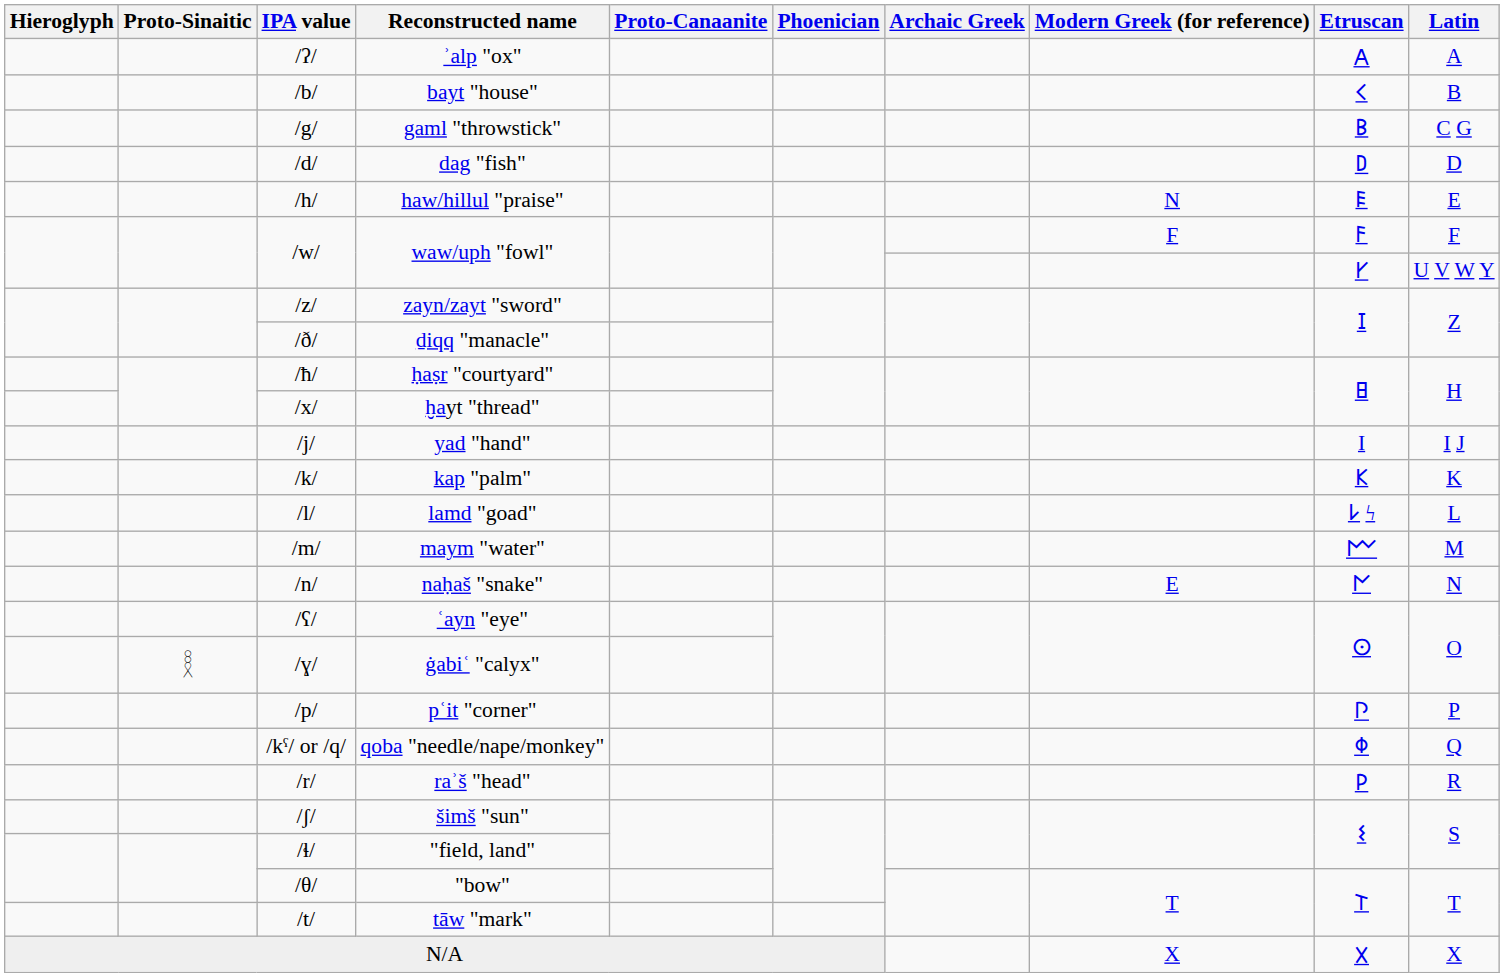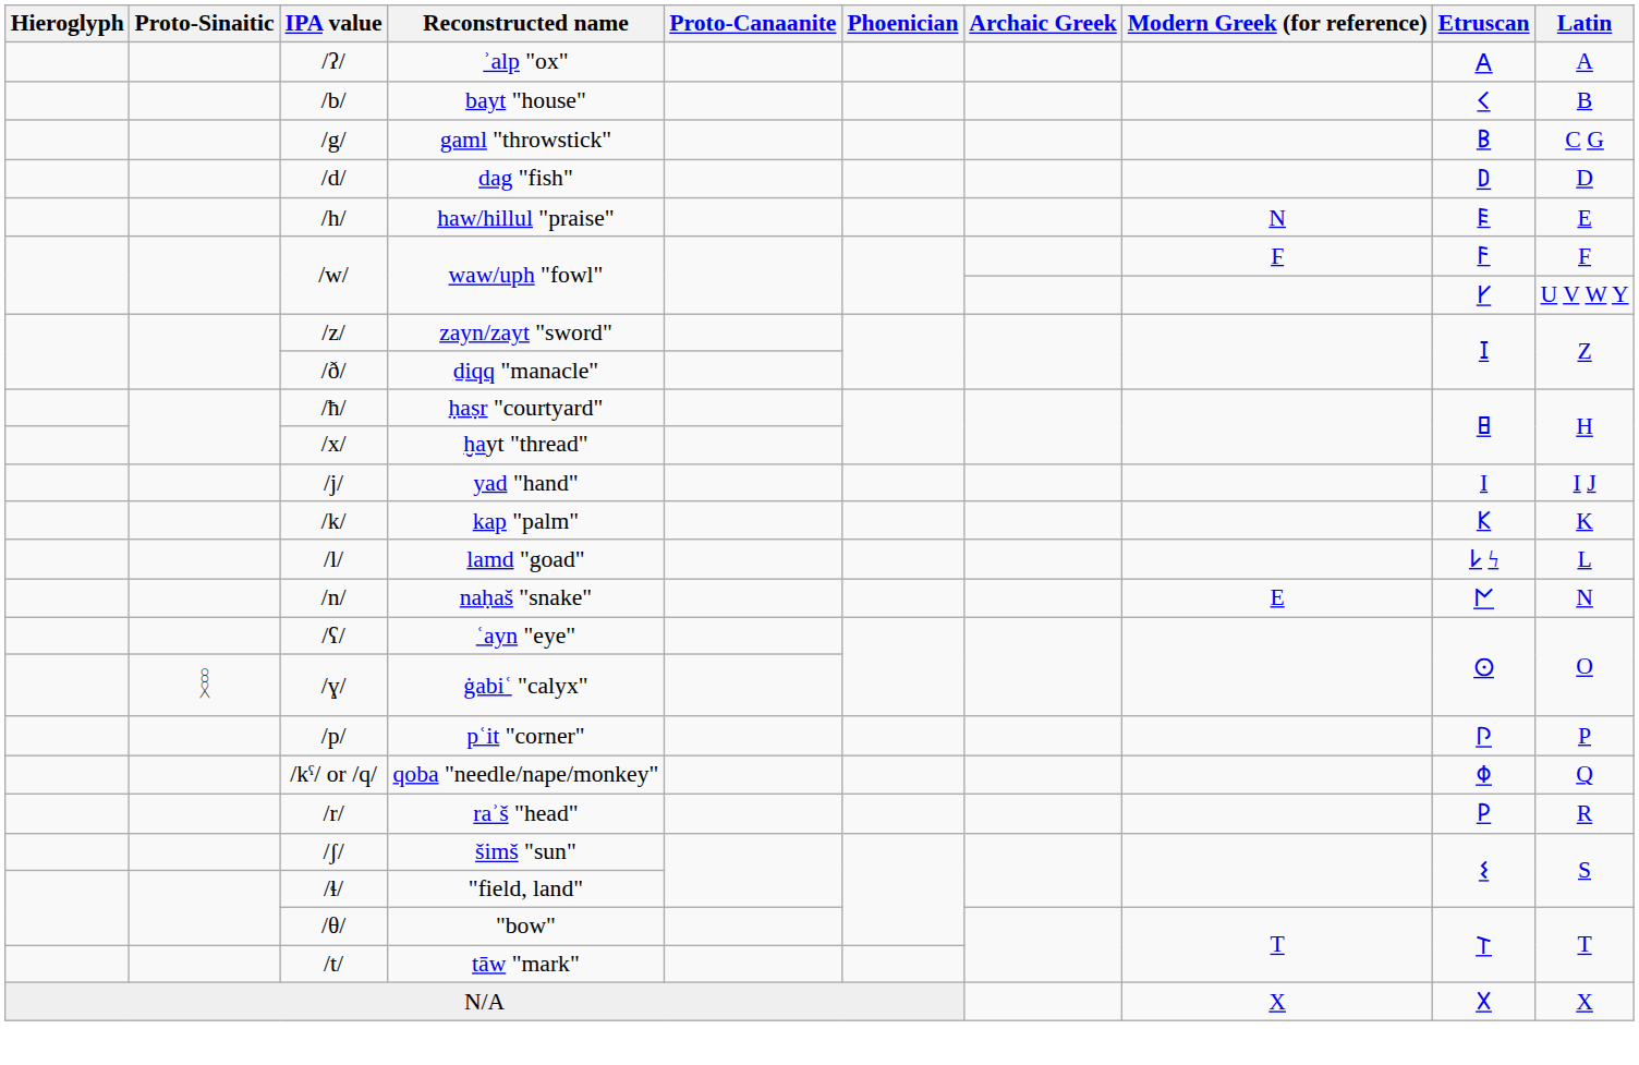 <table class=wikitable style="text-align: center;">
 <tr>
 <th>Hieroglyph</th>
 <th>Proto-Sinaitic</th>
 <th><a href='#'>IPA</a> value</th>
 <th>Reconstructed name</th>
 <th><a href='#'>Proto-Canaanite</a></th>
 <th><a href='#'>Phoenician</a></th>
 <th><a href='#'>Archaic Greek</a></th>
 <th><a href='#'>Modern Greek</a> (for reference)</th>
 <th><a href='#'>Etruscan</a></th>
 <th><a href='#'>Latin</a></th>
 </tr>
 <tr>
 <td align="center"></td>
 <td align="center"></td>
 <td>/ʔ/</td>
 <td><a href='#'>ʾalp</a> "ox"</td>
 <td align="center"></td>
 <td align="center"></td>
 <td></td>
 <td></td>
 <td><a href='#'>𐌀</a></td>
 <td><a href='#'>A</a></td>
 </tr>
 <tr>
 <td align="center"></td>
 <td align="center"></td>
 <td>/b/</td>
 <td><a href='#'>bayt</a> "house"</td>
 <td align="center"></td>
 <td align="center"></td>
 <td align="center"></td>
 <td align="center"></td>
 <td align="center"><a href='#'>𐌂</a></td>
 <td align="center"><a href='#'>B</a></td>
 </tr>
 <tr>
 <td align="center"></td>
 <td align="center"></td>
 <td>/g/</td>
 <td><a href='#'>gaml</a> "throwstick"</td>
 <td align="center"></td>
 <td align="center"></td>
 <td></td>
 <td align="center"></td>
 <td align="center"><a href='#'>𐌁</a></td>
 <td align="center"><a href='#'>C</a> <a href='#'>G</a></td>
 </tr>
 <tr>
 <td align="center"></td>
 <td align="center"></td>
 <td>/d/</td>
 <td><a href='#'>dag</a> "fish"</td>
 <td align="center"></td>
 <td align="center"></td>
 <td></td>
 <td align="center"></td>
 <td align="center"><a href='#'>𐌃</a></td>
 <td align="center"><a href='#'>D</a></td>
 </tr>
 <tr>
 <td align="center"></td>
 <td align="center"></td>
 <td>/h/</td>
 <td><a href='#'>haw/hillul</a> "praise"</td>
 <td align="center"></td>
 <td align="center"></td>
 <td></td>
 <td align="center"><a href='#'>Ν</a></td>
 <td align="center"><a href='#'>𐌄</a></td>
 <td align="center"><a href='#'>E</a></td>
 </tr>
 <tr>
 <td rowspan="2" align="center"></td>
 <td rowspan="2" align="center"></td>
 <td rowspan="2">/w/</td>
 <td rowspan="2"><a href='#'>waw/uph</a> "fowl"</td>
 <td rowspan="2" align="center"></td>
 <td rowspan="2" align="center"></td>
 <td></td>
 <td align="center"><a href='#'>Ϝ</a></td>
 <td align="center"><a href='#'>𐌅</a></td>
 <td align="center"><a href='#'>F</a></td>
 </tr>
 <tr>
 <td></td>
 <td></td>
 <td><a href='#'>𐌖</a></td>
 <td><a href='#'>U</a> <a href='#'>V</a> <a href='#'>W</a> <a href='#'>Y</a></td>
 </tr>
 <tr>
 <td rowspan="2" align="center"></td>
 <td rowspan="2" align="center"></td>
 <td>/z/</td>
 <td><a href='#'>zayn/zayt</a> "sword"</td>
 <td align="center"></td>
 <td rowspan="2" align="center"></td>
 <td rowspan="2"></td>
 <td rowspan="2" align="center"></td>
 <td rowspan="2" align="center"><a href='#'>𐌆</a></td>
 <td rowspan="2" align="center"><a href='#'>Z</a></td>
 </tr>
 <tr>
 <td>/ð/</td>
 <td><a href='#'>ḏiqq</a> "manacle"</td>
 <td></td>
 </tr>
 <tr>
 <td align="center">  </td>
 <td rowspan="2" align="center"></td>
 <td>/ħ/</td>
 <td><a href='#'>ḥaṣr</a> "courtyard"</td>
 <td align="center"></td>
 <td rowspan="2" align="center"></td>
 <td rowspan="2">  </td>
 <td rowspan="2" align="center"></td>
 <td rowspan="2" align="center"><a href='#'>𐌇</a></td>
 <td rowspan="2" align="center"><a href='#'>H</a></td>
 </tr>
 <tr>
 <td align="center"></td>
 <td>/x/</td>
 <td><a href='#'>ḫa</a>yt "thread"</td>
 <td align="center"></td>
 </tr>
 <tr>
 <td align="center"></td>
 <td align="center"> </td>
 <td>/j/</td>
 <td><a href='#'>yad</a> "hand"</td>
 <td align="center"></td>
 <td align="center"></td>
 <td></td>
 <td align="center"></td>
 <td align="center"><a href='#'>I</a></td>
 <td align="center"><a href='#'>I</a> <a href='#'>J</a></td>
 </tr>
 <tr>
 <td align="center"></td>
 <td align="center"></td>
 <td>/k/</td>
 <td><a href='#'>kap</a> "palm"</td>
 <td align="center"></td>
 <td align="center"></td>
 <td></td>
 <td align="center"></td>
 <td align="center"><a href='#'>𐌊</a></td>
 <td align="center"><a href='#'>K</a></td>
 </tr>
 <tr>
 <td align="center"></td>
 <td align="center"></td>
 <td>/l/</td>
 <td><a href='#'>lamd</a> "goad"</td>
 <td align="center"></td>
 <td align="center"></td>
 <td> </td>
 <td align="center"></td>
 <td align="center"><a href='#'>𐌋</a> <a href='#'>ϟ</a></td>
 <td align="center"><a href='#'>L</a></td>
 </tr>
 <tr>
 <td align="center"></td>
 <td align="center"></td>
-<td>/m/</td>
-<td><a href='#'>maym</a> "water"</td>
-<td align="center"></td>
-<td align="center"></td>
-<td></td>
-<td align="center"></td>
-<td align="center"><a href='#'>𐌌</a></td>
-<td align="center"><a href='#'>M</a></td>
-</tr>
-<tr>
-<td align="center"></td>
-<td align="center"></td>
 <td>/n/</td>
 <td><a href='#'>naḥaš</a> "snake"</td>
 <td align="center"></td>
 <td align="center"></td>
 <td></td>
 <td align="center"><a href='#'>Ε</a></td>
 <td align="center"><a href='#'>𐌍</a></td>
 <td align="center"><a href='#'>N</a></td>
 </tr>
 <tr>
 <td align="center"></td>
 <td align="center"></td>
 <td>/ʕ/</td>
 <td><a href='#'>ʿayn</a> "eye"</td>
 <td align="center"></td>
 <td rowspan="2" align="center"></td>
 <td rowspan="2"></td>
 <td rowspan="2" align="center"></td>
 <td rowspan="2" align="center"><a href='#'>𐌏</a></td>
 <td rowspan="2" align="center"><a href='#'>O</a></td>
 </tr>
 <tr>
 <td align="center"></td>
 <td style="font-size: 20px" align="center">𓎛 </td>
 <td>/ɣ/</td>
 <td><a href='#'>ġabiʿ</a> "calyx"</td>
 <td align="center"></td>
 </tr>
 <tr>
 <td align="center"></td>
 <td align="center"></td>
 <td>/p/</td>
 <td><a href='#'>pʿit</a> "corner"</td>
 <td align="center"></td>
 <td align="center"></td>
 <td> </td>
 <td align="center"></td>
 <td align="center"><a href='#'>𐌐</a></td>
 <td align="center"><a href='#'>P</a></td>
 </tr>
 <tr>
 <td align="center"></td>
 <td align="center"></td>
 <td>/kˤ/ or /q/</td>
 <td><a href='#'>qoba</a> "needle/nape/monkey"</td>
 <td align="center"></td>
 <td align="center"></td>
 <td>   </td>
 <td align="center"></td>
 <td align="center"><a href='#'>𐌘</a></td>
 <td align="center"><a href='#'>Q</a></td>
 </tr>
 <tr>
 <td align="center"></td>
 <td align="center"></td>
 <td>/r/</td>
 <td><a href='#'>raʾš</a> "head"</td>
 <td align="center"></td>
 <td align="center"></td>
 <td> </td>
 <td align="center"></td>
 <td align="center"><a href='#'>𐌓</a></td>
 <td align="center"><a href='#'>R</a></td>
 </tr>
 <tr>
 <td align="center"></td>
 <td></td>
 <td>/ʃ/</td>
 <td><a href='#'>šimš</a> "sun"</td>
 <td rowspan="2" align="center"></td>
 <td rowspan="3"></td>
 <td rowspan="2"></td>
 <td rowspan="2"></td>
 <td rowspan="2"><a href='#'>𐌔</a></td>
 <td align="center" rowspan="2"><a href='#'>S</a></td>
 </tr>
 <tr>
 <td rowspan="2" align="center"></td>
 <td rowspan="2" align="center"></td>
 <td>/ɬ/</td>
 <td> "field, land"</td>
 </tr>
 <tr>
 <td>/θ/</td>
 <td> "bow"</td>
 <td></td>
 <td rowspan="2"></td>
 <td rowspan="2"><a href='#'>Τ</a></td>
 <td rowspan="2"><a href='#'>𐌕</a></td>
 <td align="center" rowspan="2"><a href='#'>T</a></td>
 </tr>
 <tr>
 <td align="center"></td>
 <td align="center"></td>
 <td>/t/</td>
 <td><a href='#'>tāw</a> "mark"</td>
 <td align="center"></td>
 <td align="center"></td>
 </tr>
 <tr>
 <td colspan="6" style="background:#efefef;">N/A</td>
 <td></td>
 <td align="center"><a href='#'>Χ</a></td>
 <td align="center"><a href='#'>𐌗</a></td>
 <td align="center"><a href='#'>X</a></td>
 </tr>
 </table>
